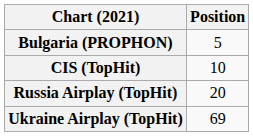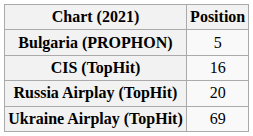 <table class="wikitable sortable plainrowheaders" style="text-align:center;">
 <tr>
 <th scope="col">Chart (2021)</th>
 <th scope="col">Position</th>
 </tr>
 <tr>
 <th scope="row">Bulgaria (PROPHON)</th>
 <td>5</td>
 </tr>
 <tr>
 <th scope="row">CIS (TopHit)</th>
-<td>10</td>
+<td>16</td>
 </tr>
 <tr>
 <th scope="row">Russia Airplay (TopHit)</th>
 <td>20</td>
 </tr>
 <tr>
 <th scope="row">Ukraine Airplay (TopHit)</th>
 <td>69</td>
 </tr>
 </table>
